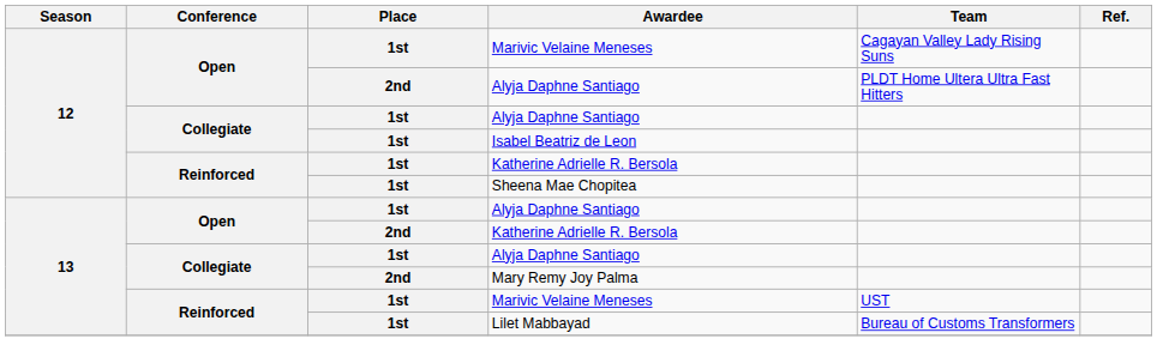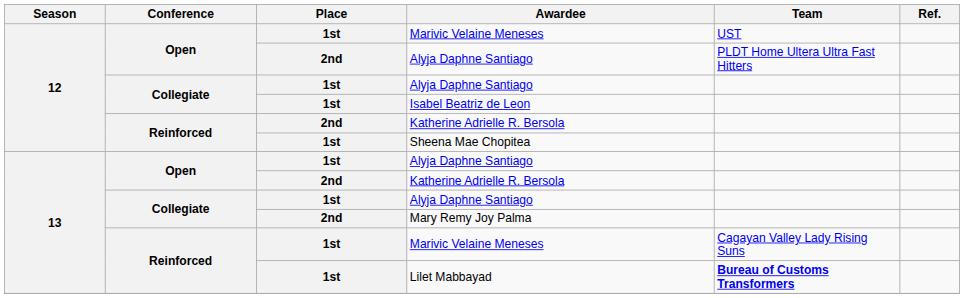 <table class="wikitable" style="font-size:90%; width:90%">
 <tr>
 <th width="50">Season</th>
 <th width="80">Conference</th>
 <th width="80">Place</th>
 <th width="170">Awardee</th>
 <th width="100">Team</th>
 <th width="20">Ref.</th>
 </tr>
 <tr>
 <th rowspan="6">12</th>
 <th rowspan="2">Open</th>
 <th>1st</th>
 <td> <a href='#'>Marivic Velaine Meneses</a></td>
-<td> <a href='#'>Cagayan Valley Lady Rising Suns</a></td>
+<td> <a href='#'>UST</a></td>
 <td></td>
 </tr>
 <tr>
 <th>2nd</th>
 <td> <a href='#'>Alyja Daphne Santiago</a></td>
 <td> <a href='#'>PLDT Home Ultera Ultra Fast Hitters</a></td>
 <td></td>
 </tr>
 <tr>
 <th rowspan="2">Collegiate</th>
 <th>1st</th>
 <td> <a href='#'>Alyja Daphne Santiago</a></td>
 <td></td>
 <td></td>
 </tr>
 <tr>
 <th>1st</th>
 <td> <a href='#'>Isabel Beatriz de Leon</a></td>
 <td></td>
 <td></td>
 </tr>
 <tr>
 <th rowspan="2">Reinforced</th>
-<th>1st</th>
+<th>2nd</th>
 <td> <a href='#'>Katherine Adrielle R. Bersola</a></td>
 <td></td>
 <td></td>
 </tr>
 <tr>
 <th>1st</th>
 <td> Sheena Mae Chopitea</td>
 <td></td>
 <td></td>
 </tr>
 <tr>
 <th rowspan="6">13</th>
 <th rowspan="2">Open</th>
 <th>1st</th>
 <td> <a href='#'>Alyja Daphne Santiago</a></td>
 <td></td>
 <td></td>
 </tr>
 <tr>
 <th>2nd</th>
 <td> <a href='#'>Katherine Adrielle R. Bersola</a></td>
 <td></td>
 <td></td>
 </tr>
 <tr>
 <th rowspan="2">Collegiate</th>
 <th>1st</th>
 <td> <a href='#'>Alyja Daphne Santiago</a></td>
 <td></td>
 <td></td>
 </tr>
 <tr>
 <th>2nd</th>
 <td> Mary Remy Joy Palma</td>
 <td></td>
 <td></td>
 </tr>
 <tr>
 <th rowspan="2">Reinforced</th>
 <th>1st</th>
 <td> <a href='#'>Marivic Velaine Meneses</a></td>
-<td> <a href='#'>UST</a></td>
+<td> <a href='#'>Cagayan Valley Lady Rising Suns</a></td>
 <td></td>
 </tr>
 <tr>
 <th>1st</th>
 <td> Lilet Mabbayad</td>
-<td> <a href='#'>Bureau of Customs Transformers</a></td>
+<td><strong> <a href='#'>Bureau of Customs Transformers</a></strong></td>
 <td></td>
 </tr>
 <tr>
 </tr>
 </table>
